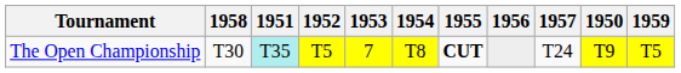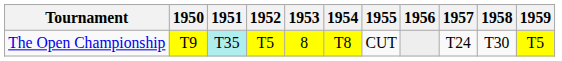 <table class="wikitable" style="font-size:95%;text-align:center;">
 <tr>
 <th>Tournament</th>
-<th>1958</th>
+<th>1950</th>
 <th>1951</th>
 <th>1952</th>
 <th>1953</th>
 <th>1954</th>
 <th>1955</th>
 <th>1956</th>
 <th>1957</th>
-<th>1950</th>
+<th>1958</th>
 <th>1959</th>
 </tr>
 <tr>
 <td align=left><a href='#'>The Open Championship</a></td>
-<td>T30</td>
+<td style="background:yellow;">T9</td>
 <td style="background: paleturquoise;">T35</td>
 <td style="background:yellow;">T5</td>
-<td style="background:yellow;">7</td>
+<td style="background:yellow;">8</td>
 <td style="background:yellow;">T8</td>
-<td><strong>CUT</strong></td>
+<td>CUT</td>
 <td style="background:#eeeeee;"></td>
 <td>T24</td>
-<td style="background:yellow;">T9</td>
+<td>T30</td>
 <td style="background:yellow;">T5</td>
 </tr>
 </table>
